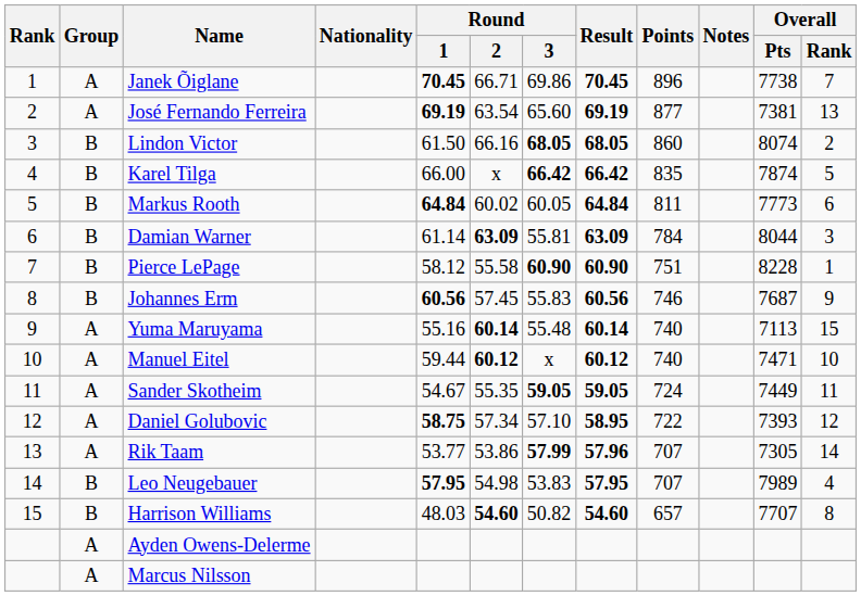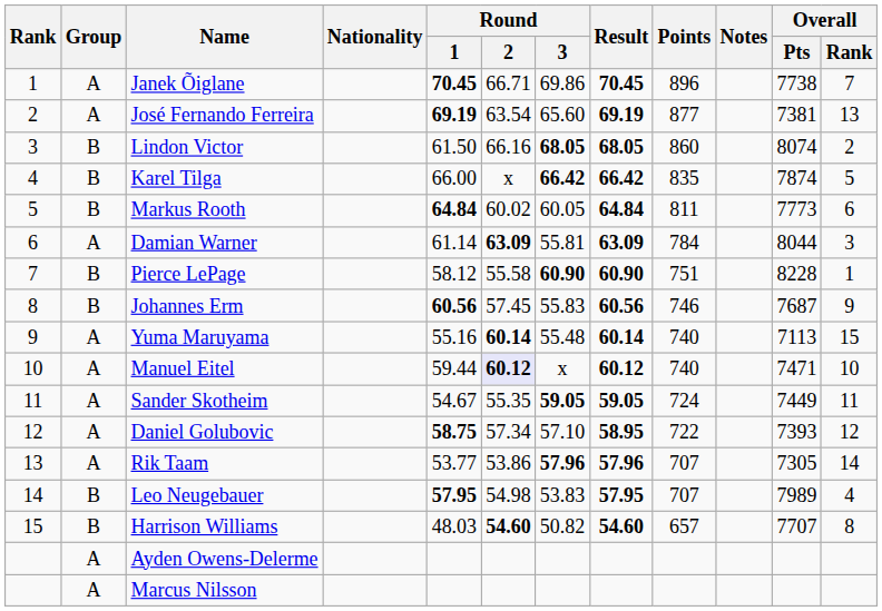 <table class="wikitable sortable" style="text-align:center">
 <tr>
 <th rowspan=2>Rank</th>
 <th rowspan=2>Group</th>
 <th rowspan=2>Name</th>
 <th rowspan=2>Nationality</th>
 <th colspan=3>Round</th>
 <th rowspan=2 data-sort-type="number">Result</th>
 <th rowspan=2>Points</th>
 <th rowspan=2>Notes</th>
 <th colspan=2>Overall</th>
 </tr>
 <tr>
 <th data-sort-type="number">1</th>
 <th data-sort-type="number">2</th>
 <th data-sort-type="number">3</th>
 <th>Pts</th>
 <th>Rank</th>
 </tr>
 <tr>
 <td>1</td>
 <td>A</td>
 <td align=left><a href='#'>Janek Õiglane</a></td>
 <td align=left></td>
 <td><strong>70.45</strong></td>
 <td>66.71</td>
 <td>69.86</td>
 <td><strong>70.45</strong></td>
 <td>896</td>
 <td></td>
 <td>7738</td>
 <td>7</td>
 </tr>
 <tr>
 <td>2</td>
 <td>A</td>
 <td align=left><a href='#'>José Fernando Ferreira</a></td>
 <td align=left></td>
 <td><strong>69.19</strong></td>
 <td>63.54</td>
 <td>65.60</td>
 <td><strong>69.19</strong></td>
 <td>877</td>
 <td></td>
 <td>7381</td>
 <td>13</td>
 </tr>
 <tr>
 <td>3</td>
 <td>B</td>
 <td align=left><a href='#'>Lindon Victor</a></td>
 <td align=left></td>
 <td>61.50</td>
 <td>66.16</td>
 <td><strong>68.05</strong></td>
 <td><strong>68.05</strong></td>
 <td>860</td>
 <td></td>
 <td>8074</td>
 <td>2</td>
 </tr>
 <tr>
 <td>4</td>
 <td>B</td>
 <td align=left><a href='#'>Karel Tilga</a></td>
 <td align=left></td>
 <td>66.00</td>
 <td>x</td>
 <td><strong>66.42</strong></td>
 <td><strong>66.42</strong></td>
 <td>835</td>
 <td></td>
 <td>7874</td>
 <td>5</td>
 </tr>
 <tr>
 <td>5</td>
 <td>B</td>
 <td align=left><a href='#'>Markus Rooth</a></td>
 <td align=left></td>
 <td><strong>64.84</strong></td>
 <td>60.02</td>
 <td>60.05</td>
 <td><strong>64.84</strong></td>
 <td>811</td>
 <td></td>
 <td>7773</td>
 <td>6</td>
 </tr>
 <tr>
 <td>6</td>
-<td>B</td>
+<td>A</td>
 <td align=left><a href='#'>Damian Warner</a></td>
 <td align=left></td>
 <td>61.14</td>
 <td><strong>63.09</strong></td>
 <td>55.81</td>
 <td><strong>63.09</strong></td>
 <td>784</td>
 <td></td>
 <td>8044</td>
 <td>3</td>
 </tr>
 <tr>
 <td>7</td>
 <td>B</td>
 <td align=left><a href='#'>Pierce LePage</a></td>
 <td align=left></td>
 <td>58.12</td>
 <td>55.58</td>
 <td><strong>60.90</strong></td>
 <td><strong>60.90</strong></td>
 <td>751</td>
 <td></td>
 <td>8228</td>
 <td>1</td>
 </tr>
 <tr>
 <td>8</td>
 <td>B</td>
 <td align=left><a href='#'>Johannes Erm</a></td>
 <td align=left></td>
 <td><strong>60.56</strong></td>
 <td>57.45</td>
 <td>55.83</td>
 <td><strong>60.56</strong></td>
 <td>746</td>
 <td></td>
 <td>7687</td>
 <td>9</td>
 </tr>
 <tr>
 <td>9</td>
 <td>A</td>
 <td align=left><a href='#'>Yuma Maruyama</a></td>
 <td align=left></td>
 <td>55.16</td>
 <td><strong>60.14</strong></td>
 <td>55.48</td>
 <td><strong>60.14</strong></td>
 <td>740</td>
 <td></td>
 <td>7113</td>
 <td>15</td>
 </tr>
 <tr>
 <td>10</td>
 <td>A</td>
 <td align=left><a href='#'>Manuel Eitel</a></td>
 <td align=left></td>
 <td>59.44</td>
-<td><strong>60.12</strong></td>
+<td style="background: lavender;"><strong>60.12</strong></td>
 <td>x</td>
 <td><strong>60.12</strong></td>
 <td>740</td>
 <td></td>
 <td>7471</td>
 <td>10</td>
 </tr>
 <tr>
 <td>11</td>
 <td>A</td>
 <td align=left><a href='#'>Sander Skotheim</a></td>
 <td align=left></td>
 <td>54.67</td>
 <td>55.35</td>
 <td><strong>59.05</strong></td>
 <td><strong>59.05</strong></td>
 <td>724</td>
 <td></td>
 <td>7449</td>
 <td>11</td>
 </tr>
 <tr>
 <td>12</td>
 <td>A</td>
 <td align=left><a href='#'>Daniel Golubovic</a></td>
 <td align=left></td>
 <td><strong>58.75</strong></td>
 <td>57.34</td>
 <td>57.10</td>
 <td><strong>58.95</strong></td>
 <td>722</td>
 <td></td>
 <td>7393</td>
 <td>12</td>
 </tr>
 <tr>
 <td>13</td>
 <td>A</td>
 <td align=left><a href='#'>Rik Taam</a></td>
 <td align=left></td>
 <td>53.77</td>
 <td>53.86</td>
-<td><strong>57.99</strong></td>
+<td><strong>57.96</strong></td>
 <td><strong>57.96</strong></td>
 <td>707</td>
 <td></td>
 <td>7305</td>
 <td>14</td>
 </tr>
 <tr>
 <td>14</td>
 <td>B</td>
 <td align=left><a href='#'>Leo Neugebauer</a></td>
 <td align=left></td>
 <td><strong>57.95</strong></td>
 <td>54.98</td>
 <td>53.83</td>
 <td><strong>57.95</strong></td>
 <td>707</td>
 <td></td>
 <td>7989</td>
 <td>4</td>
 </tr>
 <tr>
 <td>15</td>
 <td>B</td>
 <td align=left><a href='#'>Harrison Williams</a></td>
 <td align=left></td>
 <td>48.03</td>
 <td><strong>54.60</strong></td>
 <td>50.82</td>
 <td><strong>54.60</strong></td>
 <td>657</td>
 <td></td>
 <td>7707</td>
 <td>8</td>
 </tr>
 <tr>
 <td></td>
 <td>A</td>
 <td align=left><a href='#'>Ayden Owens-Delerme</a></td>
 <td align=left></td>
 <td></td>
 <td></td>
 <td></td>
 <td></td>
 <td></td>
 <td></td>
 <td></td>
 <td></td>
 </tr>
 <tr>
 <td></td>
 <td>A</td>
 <td align=left><a href='#'>Marcus Nilsson</a></td>
 <td align=left></td>
 <td></td>
 <td></td>
 <td></td>
 <td></td>
 <td></td>
 <td></td>
 <td></td>
 <td></td>
 </tr>
 </table>
